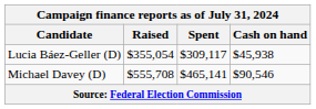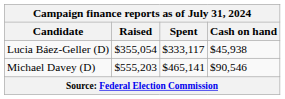 <table class="wikitable sortable">
 <tr>
 <th colspan=4>Campaign finance reports as of July 31, 2024</th>
 </tr>
 <tr style="text-align:center;">
 <th>Candidate</th>
 <th>Raised</th>
 <th>Spent</th>
 <th>Cash on hand</th>
 </tr>
 <tr>
 <td>Lucia Báez-Geller (D)</td>
 <td>$355,054</td>
-<td>$309,117</td>
+<td>$333,117</td>
 <td>$45,938</td>
 </tr>
 <tr>
 <td>Michael Davey (D)</td>
-<td>$555,708</td>
+<td>$555,203</td>
 <td>$465,141</td>
 <td>$90,546</td>
 </tr>
 <tr>
 <th colspan="4"><small>Source: <a href='#'>Federal Election Commission</a></small></th>
 </tr>
 </table>
